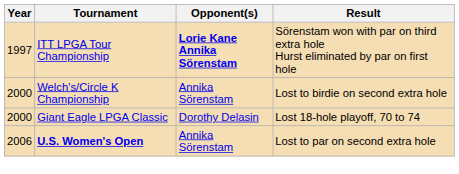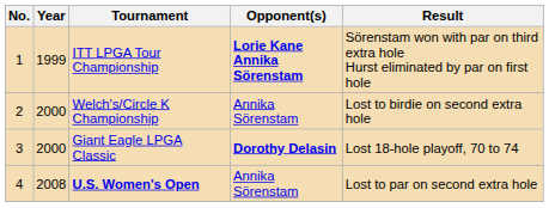 <table class="wikitable" style="font-size:95%;">
 <tr>
+<th>No.</th>
 <th>Year</th>
 <th>Tournament</th>
 <th>Opponent(s)</th>
 <th>Result</th>
 </tr>
 <tr style="background:#F5DEB3;">
-<td>1997</td>
+<td align=center>1</td>
+<td>1999</td>
 <td><a href='#'>ITT LPGA Tour Championship</a></td>
 <td><strong> <a href='#'>Lorie Kane</a><br> <a href='#'>Annika Sörenstam</a></strong></td>
 <td>Sörenstam won with par on third extra hole<br>Hurst eliminated by par on first hole</td>
 </tr>
 <tr style="background:#F5DEB3;">
+<td align=center>2</td>
 <td>2000</td>
 <td><a href='#'>Welch's/Circle K Championship</a></td>
 <td> <a href='#'>Annika Sörenstam</a></td>
 <td>Lost to birdie on second extra hole</td>
 </tr>
 <tr style="background:#F5DEB3;">
+<td align=center>3</td>
 <td>2000</td>
 <td><a href='#'>Giant Eagle LPGA Classic</a></td>
-<td> <a href='#'>Dorothy Delasin</a></td>
+<td><strong> <a href='#'>Dorothy Delasin</a></strong></td>
 <td>Lost 18-hole playoff, 70 to 74</td>
 </tr>
 <tr style="background:#F5DEB3;">
-<td>2006</td>
+<td align=center>4</td>
+<td>2008</td>
 <td><strong><a href='#'>U.S. Women's Open</a></strong></td>
 <td> <a href='#'>Annika Sörenstam</a></td>
 <td>Lost to par on second extra hole</td>
 </tr>
 </table>
